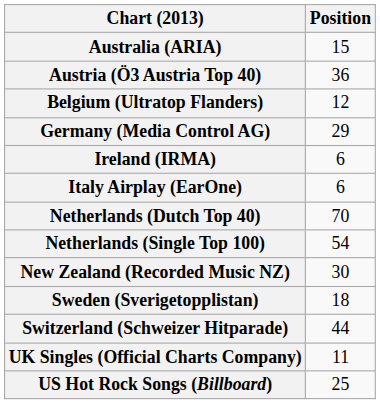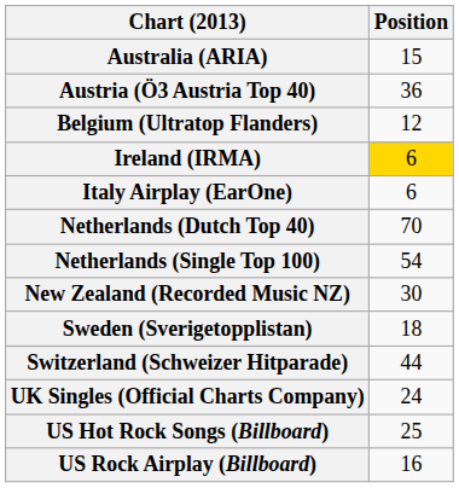 <table class="wikitable plainrowheaders sortable" style="text-align:center">
 <tr>
 <th scope="col">Chart (2013)</th>
 <th>Position</th>
 </tr>
 <tr>
 <th scope="row">Australia (ARIA)</th>
 <td style="text-align:center;">15</td>
 </tr>
 <tr>
 <th scope="row">Austria (Ö3 Austria Top 40)</th>
 <td style="text-align:center;">36</td>
 </tr>
 <tr>
 <th scope="row">Belgium (Ultratop Flanders)</th>
 <td style="text-align:center;">12</td>
 </tr>
 <tr>
-<th scope="row">Germany (Media Control AG)</th>
-<td style="text-align:center;">29</td>
-</tr>
-<tr>
 <th scope="row">Ireland (IRMA)</th>
-<td style="text-align:center;">6</td>
+<td style="background: gold; text-align:center;">6</td>
 </tr>
 <tr>
 <th scope="row">Italy Airplay (EarOne)</th>
 <td>6</td>
 </tr>
 <tr>
 <th scope="row">Netherlands (Dutch Top 40)</th>
 <td style="text-align:center;">70</td>
 </tr>
 <tr>
 <th scope="row">Netherlands (Single Top 100)</th>
 <td style="text-align:center;">54</td>
 </tr>
 <tr>
 <th scope="row">New Zealand (Recorded Music NZ)</th>
 <td style="text-align:center;">30</td>
 </tr>
 <tr>
 <th scope="row">Sweden (Sverigetopplistan)</th>
 <td style="text-align:center;">18</td>
 </tr>
 <tr>
 <th scope="row">Switzerland (Schweizer Hitparade)</th>
 <td style="text-align:center;">44</td>
 </tr>
 <tr>
 <th scope="row">UK Singles (Official Charts Company)</th>
-<td style="text-align:center;">11</td>
+<td style="text-align:center;">24</td>
 </tr>
 <tr>
 <th scope="row">US Hot Rock Songs (<em>Billboard</em>)</th>
 <td style="text-align:center;">25</td>
 </tr>
+<tr>
+<th scope="row">US Rock Airplay (<em>Billboard</em>)</th>
+<td style="text-align:center;">16</td>
+</tr>
 </table>
